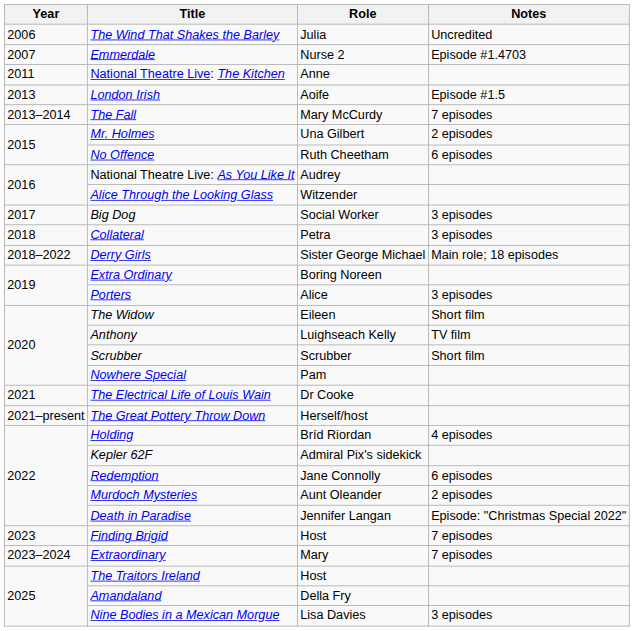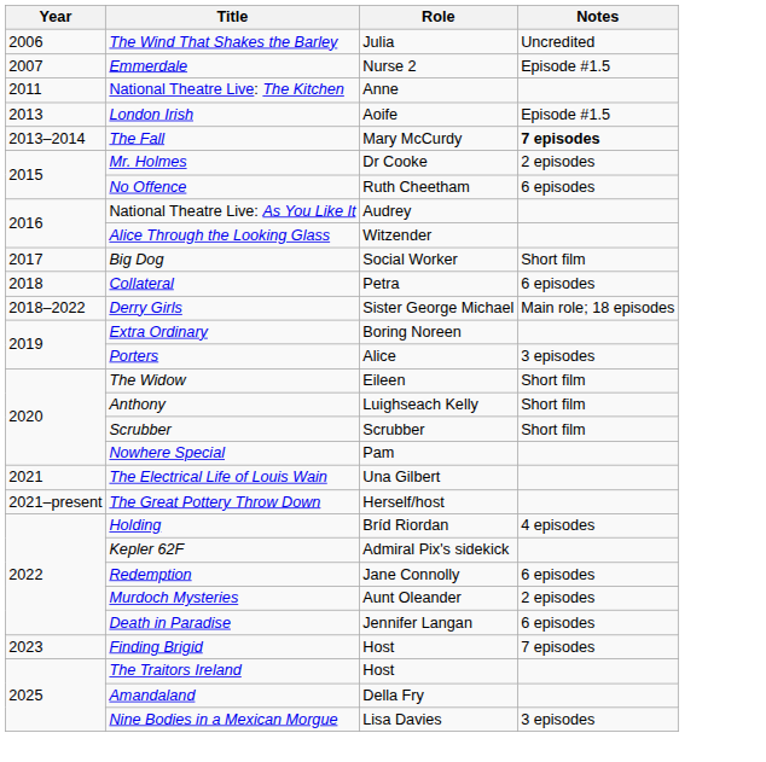 <table class="wikitable">
 <tr>
 <th>Year</th>
 <th>Title</th>
 <th>Role</th>
 <th>Notes</th>
 </tr>
 <tr>
 <td>2006</td>
 <td><em><a href='#'>The Wind That Shakes the Barley</a></em></td>
 <td>Julia</td>
 <td>Uncredited</td>
 </tr>
 <tr>
 <td>2007</td>
 <td><em><a href='#'>Emmerdale</a></em></td>
 <td>Nurse 2</td>
-<td>Episode #1.4703</td>
+<td>Episode #1.5</td>
 </tr>
 <tr>
 <td>2011</td>
 <td><a href='#'>National Theatre Live</a>: <em><a href='#'>The Kitchen</a></em></td>
 <td>Anne</td>
 <td></td>
 </tr>
 <tr>
 <td>2013</td>
 <td><em><a href='#'>London Irish</a></em></td>
 <td>Aoife</td>
 <td>Episode #1.5</td>
 </tr>
 <tr>
 <td>2013–2014</td>
 <td><em><a href='#'>The Fall</a></em></td>
 <td>Mary McCurdy</td>
-<td>7 episodes</td>
+<td><strong>7 episodes</strong></td>
 </tr>
 <tr>
 <td rowspan="2">2015</td>
 <td><em><a href='#'>Mr. Holmes</a></em></td>
-<td>Una Gilbert</td>
+<td>Dr Cooke</td>
 <td>2 episodes</td>
 </tr>
 <tr>
 <td><em><a href='#'>No Offence</a></em></td>
 <td>Ruth Cheetham</td>
 <td>6 episodes</td>
 </tr>
 <tr>
 <td rowspan="2">2016</td>
 <td>National Theatre Live: <em><a href='#'>As You Like It</a></em></td>
 <td>Audrey</td>
 <td></td>
 </tr>
 <tr>
 <td><em><a href='#'>Alice Through the Looking Glass</a></em></td>
 <td>Witzender</td>
 <td></td>
 </tr>
 <tr>
 <td>2017</td>
 <td><em>Big Dog</em></td>
 <td>Social Worker</td>
-<td>3 episodes</td>
+<td>Short film</td>
 </tr>
 <tr>
 <td>2018</td>
 <td><em><a href='#'>Collateral</a></em></td>
 <td>Petra</td>
-<td>3 episodes</td>
+<td>6 episodes</td>
 </tr>
 <tr>
 <td>2018–2022</td>
 <td><em><a href='#'>Derry Girls</a></em></td>
 <td>Sister George Michael</td>
 <td>Main role; 18 episodes</td>
 </tr>
 <tr>
 <td rowspan="2">2019</td>
 <td><em><a href='#'>Extra Ordinary</a></em></td>
 <td>Boring Noreen</td>
 <td></td>
 </tr>
 <tr>
 <td><em><a href='#'>Porters</a></em></td>
 <td>Alice</td>
 <td>3 episodes</td>
 </tr>
 <tr>
 <td rowspan="4">2020</td>
 <td><em>The Widow</em></td>
 <td>Eileen</td>
 <td>Short film</td>
 </tr>
 <tr>
 <td><em>Anthony</em></td>
 <td>Luighseach Kelly</td>
-<td>TV film</td>
+<td>Short film</td>
 </tr>
 <tr>
 <td><em>Scrubber</em></td>
 <td>Scrubber</td>
 <td>Short film</td>
 </tr>
 <tr>
 <td><em><a href='#'>Nowhere Special</a></em></td>
 <td>Pam</td>
 <td></td>
 </tr>
 <tr>
 <td>2021</td>
 <td><em><a href='#'>The Electrical Life of Louis Wain</a></em></td>
-<td>Dr Cooke</td>
+<td>Una Gilbert</td>
 <td></td>
 </tr>
 <tr>
 <td>2021–present</td>
 <td><em><a href='#'>The Great Pottery Throw Down</a></em></td>
 <td>Herself/host</td>
 <td></td>
 </tr>
 <tr>
 <td rowspan="5">2022</td>
 <td><em><a href='#'>Holding</a></em></td>
 <td>Bríd Riordan</td>
 <td>4 episodes</td>
 </tr>
 <tr>
 <td><em>Kepler 62F</em></td>
 <td>Admiral Pix's sidekick</td>
 <td></td>
 </tr>
 <tr>
 <td><em><a href='#'>Redemption</a></em></td>
 <td>Jane Connolly</td>
 <td>6 episodes</td>
 </tr>
 <tr>
 <td><em><a href='#'>Murdoch Mysteries</a></em></td>
 <td>Aunt Oleander</td>
 <td>2 episodes</td>
 </tr>
 <tr>
 <td><em><a href='#'>Death in Paradise</a></em></td>
 <td>Jennifer Langan</td>
-<td>Episode: "Christmas Special 2022"</td>
+<td>6 episodes</td>
 </tr>
 <tr>
 <td>2023</td>
 <td><em><a href='#'>Finding Brigid</a></em></td>
 <td>Host</td>
-<td>7 episodes</td>
-</tr>
-<tr>
-<td>2023–2024</td>
-<td><em><a href='#'>Extraordinary</a></em></td>
-<td>Mary</td>
 <td>7 episodes</td>
 </tr>
 <tr>
 <td rowspan="3">2025</td>
 <td><em><a href='#'>The Traitors Ireland</a></em></td>
 <td>Host</td>
 <td></td>
 </tr>
 <tr>
 <td><em><a href='#'>Amandaland</a></em></td>
 <td>Della Fry</td>
 <td></td>
 </tr>
 <tr>
 <td><em><a href='#'>Nine Bodies in a Mexican Morgue</a></em></td>
 <td>Lisa Davies</td>
 <td>3 episodes</td>
 </tr>
 </table>
